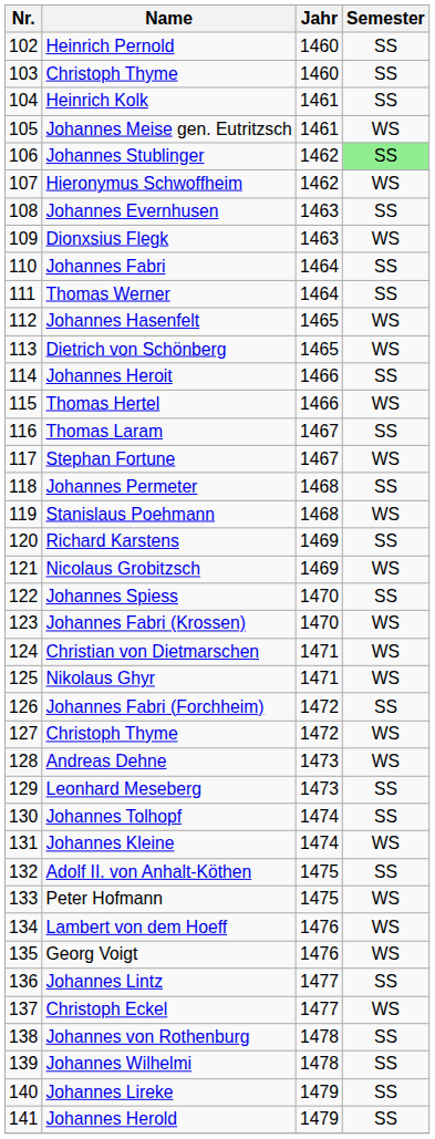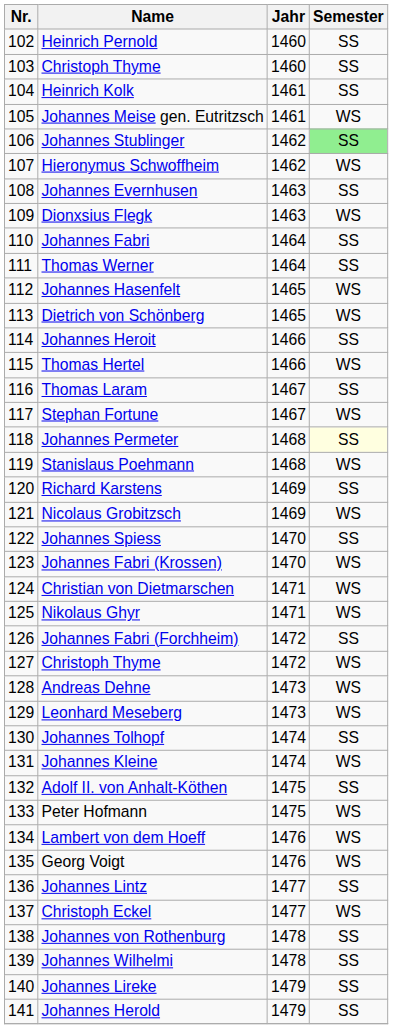 <table class="wikitable">
 <tr>
 <th bgcolor="silver">Nr.</th>
 <th bgcolor="silver">Name</th>
 <th bgcolor="silver">Jahr</th>
 <th bgcolor="silver">Semester</th>
 </tr>
 <tr>
 <td>102</td>
 <td><a href='#'>Heinrich Pernold</a></td>
 <td>1460</td>
 <td align="center">SS</td>
 </tr>
 <tr>
 <td>103</td>
 <td><a href='#'>Christoph Thyme</a></td>
 <td>1460</td>
 <td align="center">SS</td>
 </tr>
 <tr>
 <td>104</td>
 <td><a href='#'>Heinrich Kolk</a></td>
 <td>1461</td>
 <td align="center">SS</td>
 </tr>
 <tr>
 <td>105</td>
 <td><a href='#'>Johannes Meise</a> gen. Eutritzsch</td>
 <td>1461</td>
 <td align="center">WS</td>
 </tr>
 <tr>
 <td>106</td>
 <td><a href='#'>Johannes Stublinger</a></td>
 <td>1462</td>
 <td align="center" style="background: lightgreen;">SS</td>
 </tr>
 <tr>
 <td>107</td>
 <td><a href='#'>Hieronymus Schwoffheim</a></td>
 <td>1462</td>
 <td align="center">WS</td>
 </tr>
 <tr>
 <td>108</td>
 <td><a href='#'>Johannes Evernhusen</a></td>
 <td>1463</td>
 <td align="center">SS</td>
 </tr>
 <tr>
 <td>109</td>
 <td><a href='#'>Dionxsius Flegk</a></td>
 <td>1463</td>
 <td align="center">WS</td>
 </tr>
 <tr>
 <td>110</td>
 <td><a href='#'>Johannes Fabri</a></td>
 <td>1464</td>
 <td align="center">SS</td>
 </tr>
 <tr>
 <td>111</td>
 <td><a href='#'>Thomas Werner</a></td>
 <td>1464</td>
 <td align="center">SS</td>
 </tr>
 <tr>
 <td>112</td>
 <td><a href='#'>Johannes Hasenfelt</a></td>
 <td>1465</td>
 <td align="center">WS</td>
 </tr>
 <tr>
 <td>113</td>
 <td><a href='#'>Dietrich von Schönberg</a></td>
 <td>1465</td>
 <td align="center">WS</td>
 </tr>
 <tr>
 <td>114</td>
 <td><a href='#'>Johannes Heroit</a></td>
 <td>1466</td>
 <td align="center">SS</td>
 </tr>
 <tr>
 <td>115</td>
 <td><a href='#'>Thomas Hertel</a></td>
 <td>1466</td>
 <td align="center">WS</td>
 </tr>
 <tr>
 <td>116</td>
 <td><a href='#'>Thomas Laram</a></td>
 <td>1467</td>
 <td align="center">SS</td>
 </tr>
 <tr>
 <td>117</td>
 <td><a href='#'>Stephan Fortune</a></td>
 <td>1467</td>
 <td align="center">WS</td>
 </tr>
 <tr>
 <td>118</td>
 <td><a href='#'>Johannes Permeter</a></td>
 <td>1468</td>
-<td align="center">SS</td>
+<td align="center" style="background: lightyellow;">SS</td>
 </tr>
 <tr>
 <td>119</td>
 <td><a href='#'>Stanislaus Poehmann</a></td>
 <td>1468</td>
 <td align="center">WS</td>
 </tr>
 <tr>
 <td>120</td>
 <td><a href='#'>Richard Karstens</a></td>
 <td>1469</td>
 <td align="center">SS</td>
 </tr>
 <tr>
 <td>121</td>
 <td><a href='#'>Nicolaus Grobitzsch</a></td>
 <td>1469</td>
 <td align="center">WS</td>
 </tr>
 <tr>
 <td>122</td>
 <td><a href='#'>Johannes Spiess</a></td>
 <td>1470</td>
 <td align="center">SS</td>
 </tr>
 <tr>
 <td>123</td>
 <td><a href='#'>Johannes Fabri (Krossen)</a></td>
 <td>1470</td>
 <td align="center">WS</td>
 </tr>
 <tr>
 <td>124</td>
 <td><a href='#'>Christian von Dietmarschen</a></td>
 <td>1471</td>
 <td align="center">WS</td>
 </tr>
 <tr>
 <td>125</td>
 <td><a href='#'>Nikolaus Ghyr</a></td>
 <td>1471</td>
 <td align="center">WS</td>
 </tr>
 <tr>
 <td>126</td>
 <td><a href='#'>Johannes Fabri (Forchheim)</a></td>
 <td>1472</td>
 <td align="center">SS</td>
 </tr>
 <tr>
 <td>127</td>
 <td><a href='#'>Christoph Thyme</a></td>
 <td>1472</td>
 <td align="center">WS</td>
 </tr>
 <tr>
 <td>128</td>
 <td><a href='#'>Andreas Dehne</a></td>
 <td>1473</td>
 <td align="center">WS</td>
 </tr>
 <tr>
 <td>129</td>
 <td><a href='#'>Leonhard Meseberg</a></td>
 <td>1473</td>
-<td align="center">SS</td>
+<td align="center">WS</td>
 </tr>
 <tr>
 <td>130</td>
 <td><a href='#'>Johannes Tolhopf</a></td>
 <td>1474</td>
 <td align="center">SS</td>
 </tr>
 <tr>
 <td>131</td>
 <td><a href='#'>Johannes Kleine</a></td>
 <td>1474</td>
 <td align="center">WS</td>
 </tr>
 <tr>
 <td>132</td>
 <td><a href='#'>Adolf II. von Anhalt-Köthen</a></td>
 <td>1475</td>
 <td align="center">SS</td>
 </tr>
 <tr>
 <td>133</td>
 <td>Peter Hofmann</td>
 <td>1475</td>
 <td align="center">WS</td>
 </tr>
 <tr>
 <td>134</td>
 <td><a href='#'>Lambert von dem Hoeff</a></td>
 <td>1476</td>
 <td align="center">WS</td>
 </tr>
 <tr>
 <td>135</td>
 <td>Georg Voigt</td>
 <td>1476</td>
 <td align="center">WS</td>
 </tr>
 <tr>
 <td>136</td>
 <td><a href='#'>Johannes Lintz</a></td>
 <td>1477</td>
 <td align="center">SS</td>
 </tr>
 <tr>
 <td>137</td>
 <td><a href='#'>Christoph Eckel</a></td>
 <td>1477</td>
 <td align="center">WS</td>
 </tr>
 <tr>
 <td>138</td>
 <td><a href='#'>Johannes von Rothenburg</a></td>
 <td>1478</td>
 <td align="center">SS</td>
 </tr>
 <tr>
 <td>139</td>
 <td><a href='#'>Johannes Wilhelmi</a></td>
 <td>1478</td>
 <td align="center">SS</td>
 </tr>
 <tr>
 <td>140</td>
 <td><a href='#'>Johannes Lireke</a></td>
 <td>1479</td>
 <td align="center">SS</td>
 </tr>
 <tr>
 <td>141</td>
 <td><a href='#'>Johannes Herold</a></td>
 <td>1479</td>
 <td align="center">SS</td>
 </tr>
 <tr>
 </tr>
 </table>
